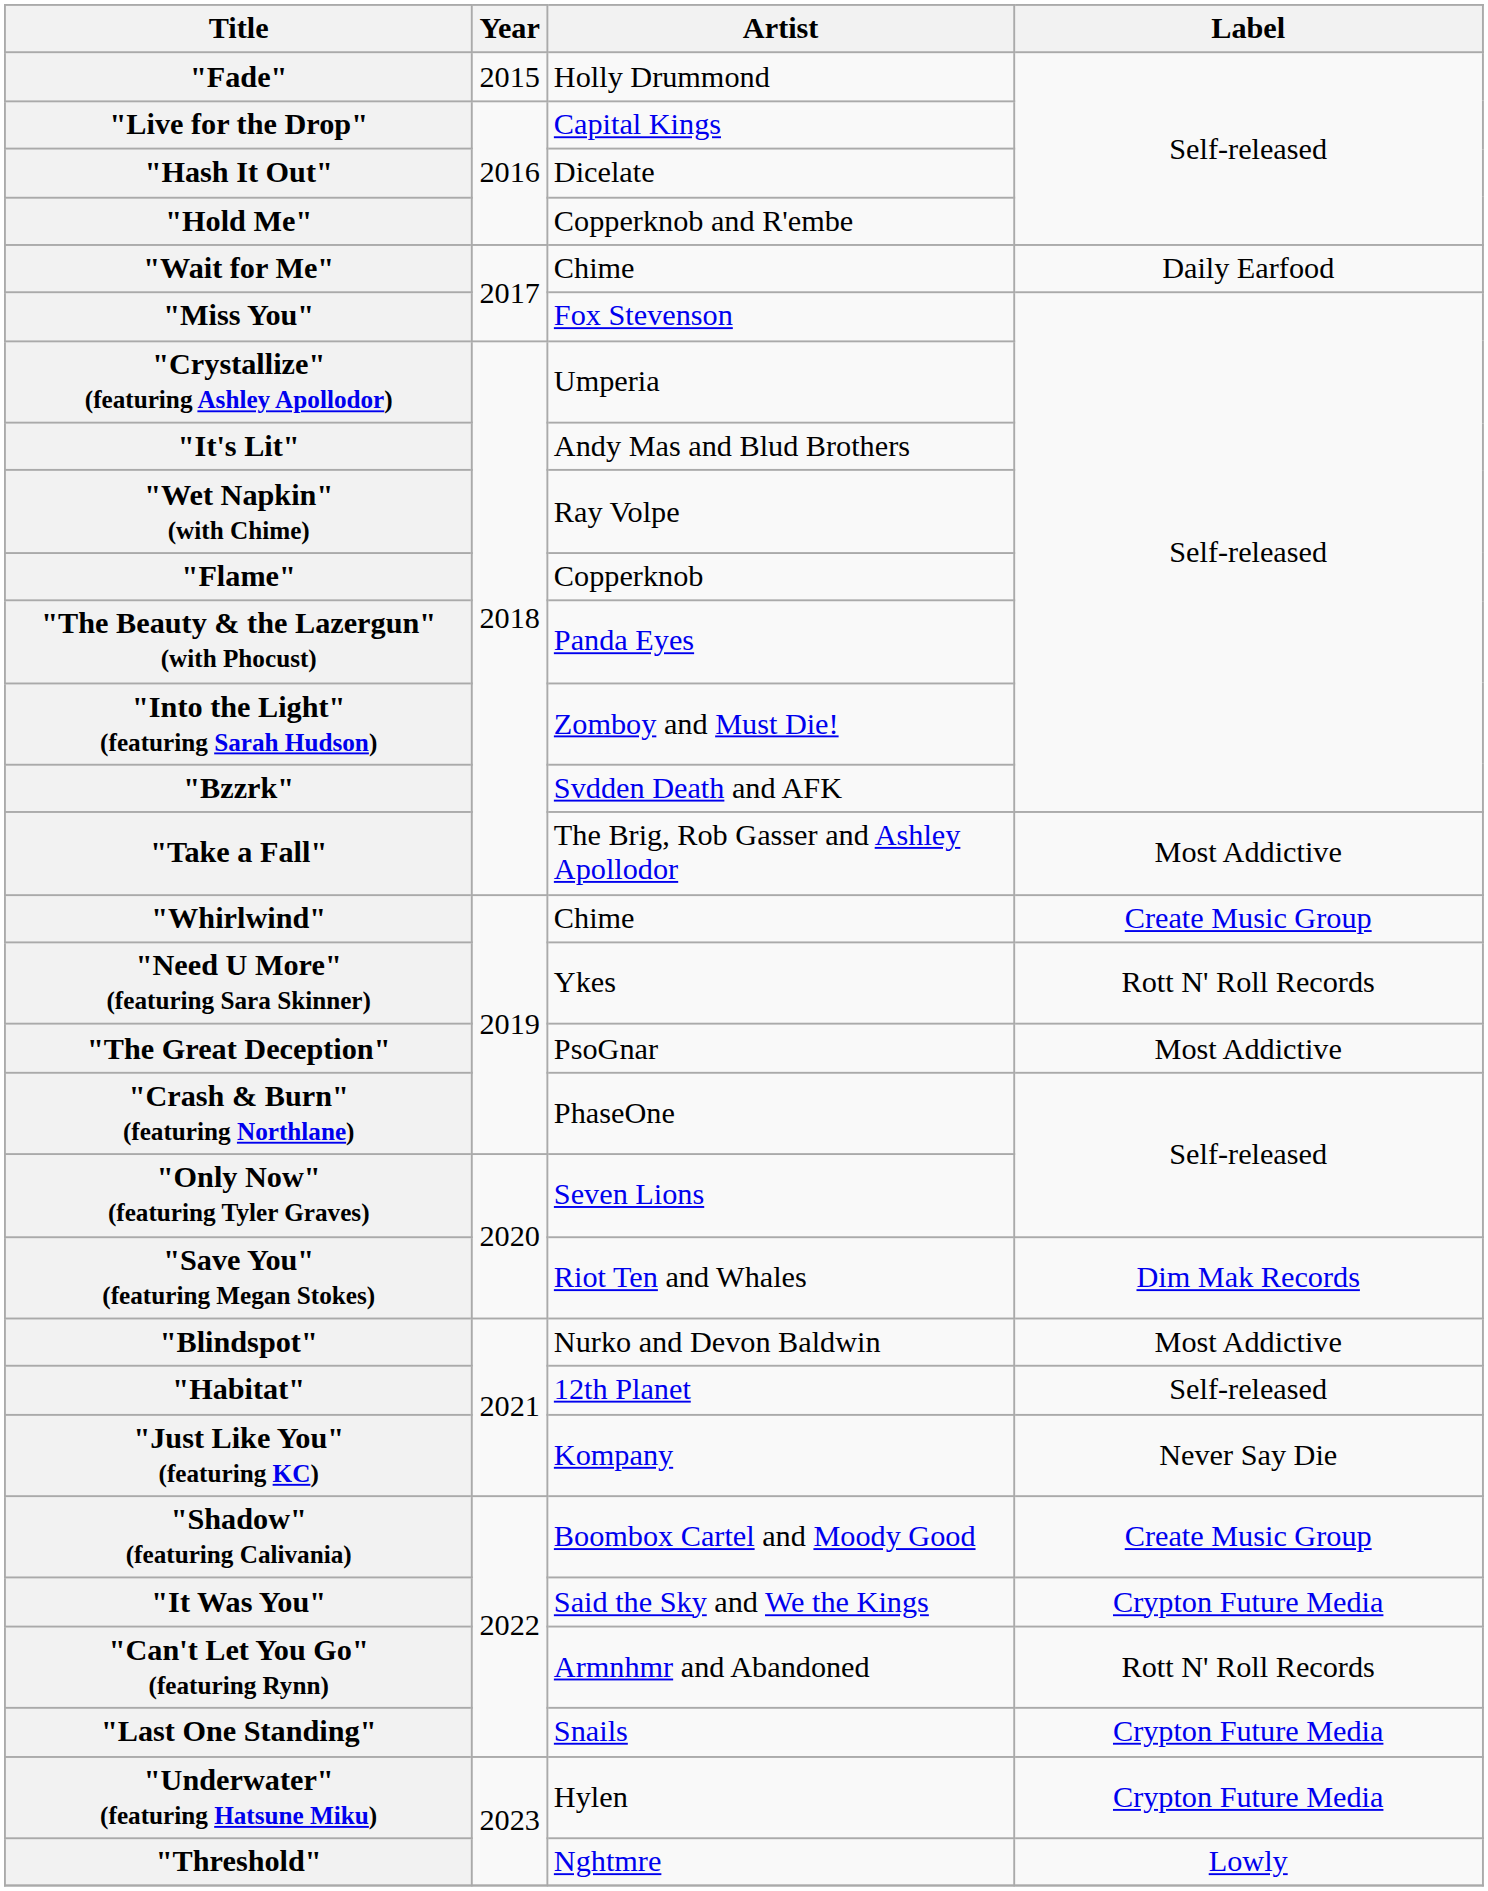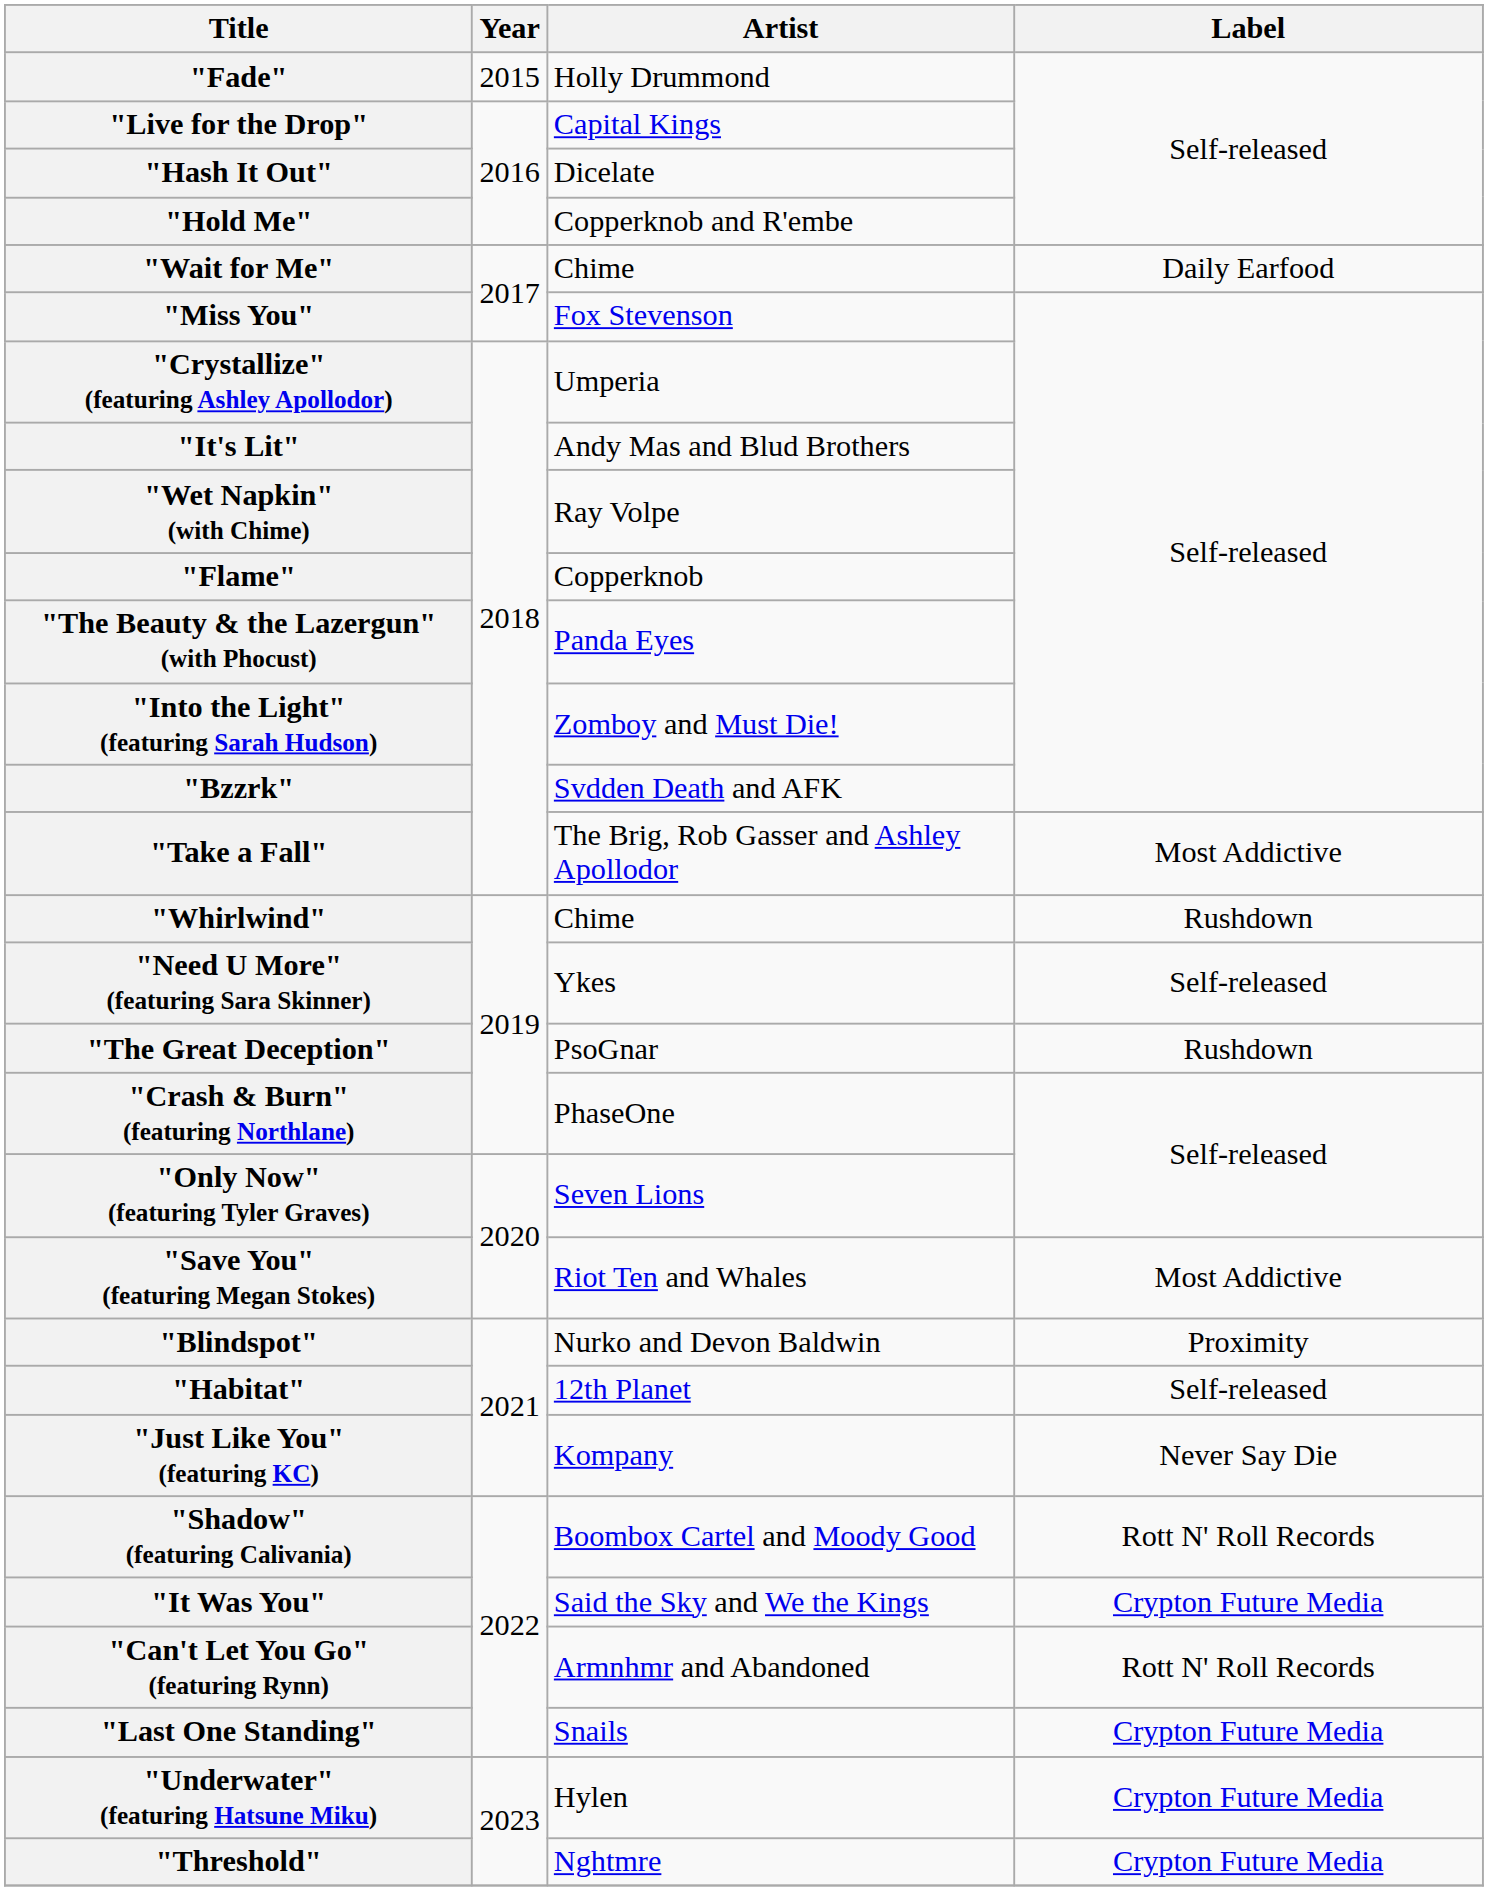 <table class="wikitable plainrowheaders">
 <tr>
 <th style="width:15em;">Title</th>
 <th>Year</th>
 <th style="width:15em;">Artist</th>
 <th style="width:15em;">Label</th>
 </tr>
 <tr>
 <th scope="row">"Fade"</th>
 <td>2015</td>
 <td>Holly Drummond</td>
 <td rowspan="4" style="text-align:center;">Self-released</td>
 </tr>
 <tr>
 <th scope="row">"Live for the Drop"</th>
 <td rowspan="3">2016</td>
 <td><a href='#'>Capital Kings</a></td>
 </tr>
 <tr>
 <th scope="row">"Hash It Out"</th>
 <td>Dicelate</td>
 </tr>
 <tr>
 <th scope="row">"Hold Me"</th>
 <td>Copperknob and R'embe</td>
 </tr>
 <tr>
 <th scope="row">"Wait for Me"</th>
 <td rowspan="2">2017</td>
 <td>Chime</td>
 <td style="text-align:center;">Daily Earfood</td>
 </tr>
 <tr>
 <th scope="row">"Miss You"</th>
 <td><a href='#'>Fox Stevenson</a></td>
 <td rowspan="8" style="text-align:center;">Self-released</td>
 </tr>
 <tr>
 <th scope="row">"Crystallize"<br><small>(featuring <a href='#'>Ashley Apollodor</a>)</small></th>
 <td rowspan="8">2018</td>
 <td>Umperia</td>
 </tr>
 <tr>
 <th scope="row">"It's Lit"</th>
 <td>Andy Mas and Blud Brothers</td>
 </tr>
 <tr>
 <th scope="row">"Wet Napkin"<br><small>(with Chime)</small></th>
 <td>Ray Volpe</td>
 </tr>
 <tr>
 <th scope="row">"Flame"</th>
 <td>Copperknob</td>
 </tr>
 <tr>
 <th scope="row">"The Beauty & the Lazergun"<br><small>(with Phocust)</small></th>
 <td><a href='#'>Panda Eyes</a></td>
 </tr>
 <tr>
 <th scope="row">"Into the Light"<br><small>(featuring <a href='#'>Sarah Hudson</a>)</small></th>
 <td><a href='#'>Zomboy</a> and <a href='#'>Must Die!</a></td>
 </tr>
 <tr>
 <th scope="row">"Bzzrk"</th>
 <td><a href='#'>Svdden Death</a> and AFK</td>
 </tr>
 <tr>
 <th scope="row">"Take a Fall"</th>
 <td>The Brig, Rob Gasser and <a href='#'>Ashley Apollodor</a></td>
 <td style="text-align:center;">Most Addictive</td>
 </tr>
 <tr>
 <th scope="row">"Whirlwind"</th>
 <td rowspan="4">2019</td>
 <td>Chime</td>
-<td style="text-align:center;"><a href='#'>Create Music Group</a></td>
+<td style="text-align:center;">Rushdown</td>
 </tr>
 <tr>
 <th scope="row">"Need U More"<br><small>(featuring Sara Skinner)</small></th>
 <td>Ykes</td>
-<td style="text-align:center;">Rott N' Roll Records</td>
+<td style="text-align:center;">Self-released</td>
 </tr>
 <tr>
 <th scope="row">"The Great Deception"</th>
 <td>PsoGnar</td>
-<td style="text-align:center;">Most Addictive</td>
+<td style="text-align:center;">Rushdown</td>
 </tr>
 <tr>
 <th scope="row">"Crash & Burn"<br><small>(featuring <a href='#'>Northlane</a>)</small></th>
 <td>PhaseOne</td>
 <td rowspan="2" style="text-align:center;">Self-released</td>
 </tr>
 <tr>
 <th scope="row">"Only Now"<br><small>(featuring Tyler Graves)</small></th>
 <td rowspan="2">2020</td>
 <td><a href='#'>Seven Lions</a></td>
 </tr>
 <tr>
 <th scope="row">"Save You"<br><small>(featuring Megan Stokes)</small></th>
 <td><a href='#'>Riot Ten</a> and Whales</td>
-<td style="text-align:center;"><a href='#'>Dim Mak Records</a></td>
+<td style="text-align:center;">Most Addictive</td>
 </tr>
 <tr>
 <th scope="row">"Blindspot"</th>
 <td rowspan="3">2021</td>
 <td>Nurko and Devon Baldwin</td>
-<td style="text-align:center;">Most Addictive</td>
+<td style="text-align:center;">Proximity</td>
 </tr>
 <tr>
 <th scope="row">"Habitat"</th>
 <td><a href='#'>12th Planet</a></td>
 <td style="text-align:center;">Self-released</td>
 </tr>
 <tr>
 <th scope="row">"Just Like You"<br><small>(featuring <a href='#'>KC</a>)</small></th>
 <td><a href='#'>Kompany</a></td>
 <td style="text-align:center;">Never Say Die</td>
 </tr>
 <tr>
 <th scope="row">"Shadow"<br><small>(featuring Calivania)</small></th>
 <td rowspan="4">2022</td>
 <td><a href='#'>Boombox Cartel</a> and <a href='#'>Moody Good</a></td>
-<td style="text-align:center;"><a href='#'>Create Music Group</a></td>
+<td style="text-align:center;">Rott N' Roll Records</td>
 </tr>
 <tr>
 <th scope="row">"It Was You"</th>
 <td><a href='#'>Said the Sky</a> and <a href='#'>We the Kings</a></td>
 <td style="text-align:center;"><a href='#'>Crypton Future Media</a></td>
 </tr>
 <tr>
 <th scope="row">"Can't Let You Go"<br><small>(featuring Rynn)</small></th>
 <td><a href='#'>Armnhmr</a> and Abandoned</td>
 <td style="text-align:center;">Rott N' Roll Records</td>
 </tr>
 <tr>
 <th scope="row">"Last One Standing"</th>
 <td><a href='#'>Snails</a></td>
 <td style="text-align:center;"><a href='#'>Crypton Future Media</a></td>
 </tr>
 <tr>
 <th scope="row">"Underwater"<br><small>(featuring <a href='#'>Hatsune Miku</a>)</small></th>
 <td rowspan="2">2023</td>
 <td>Hylen</td>
 <td style="text-align:center;"><a href='#'>Crypton Future Media</a></td>
 </tr>
 <tr>
 <th scope="row">"Threshold"</th>
 <td><a href='#'>Nghtmre</a></td>
-<td style="text-align:center;"><a href='#'>Lowly</a></td>
+<td style="text-align:center;"><a href='#'>Crypton Future Media</a></td>
 </tr>
 <tr>
 </tr>
 </table>
